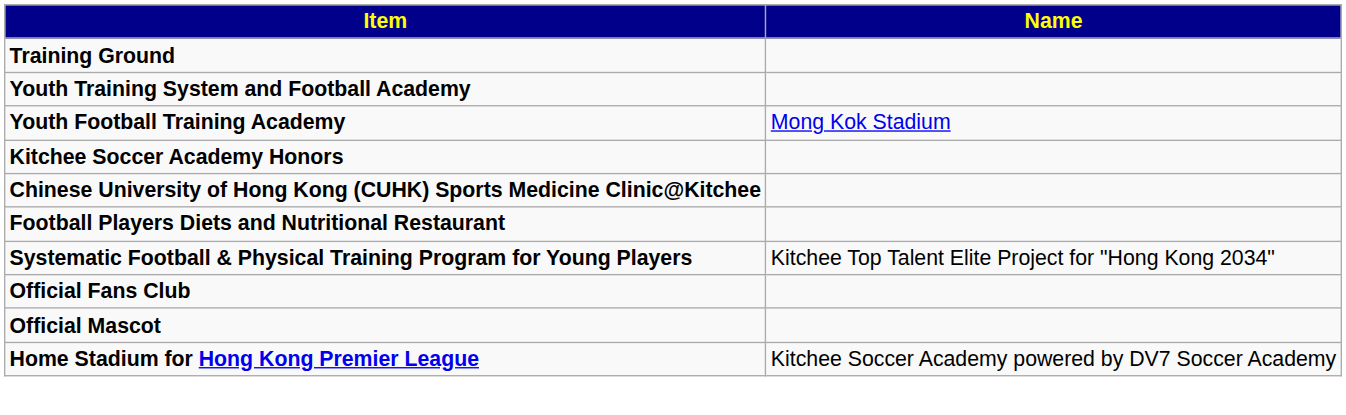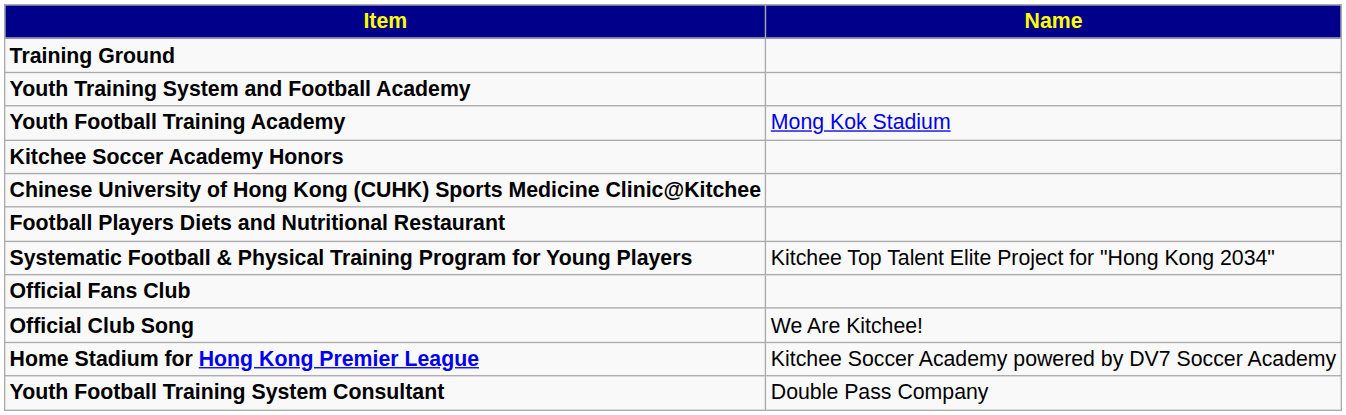 <table class="wikitable">
 <tr>
 <th style="color:yellow; background:#00008B;">Item</th>
 <th style="color:yellow; background:#00008B;">Name</th>
 </tr>
 <tr>
 <td><strong>Training Ground</strong></td>
 <td> </td>
 </tr>
 <tr>
 <td><strong>Youth Training System and Football Academy</strong></td>
 <td> </td>
 </tr>
 <tr>
 <td><strong>Youth Football Training Academy</strong></td>
 <td> <a href='#'>Mong Kok Stadium</a></td>
 </tr>
 <tr>
 <td><strong>Kitchee Soccer Academy Honors</strong></td>
 <td></td>
 </tr>
 <tr>
 <td><strong>Chinese University of Hong Kong (CUHK) Sports Medicine Clinic@Kitchee</strong></td>
 <td></td>
 </tr>
 <tr>
 <td><strong>Football Players Diets and Nutritional Restaurant</strong></td>
 <td> </td>
 </tr>
 <tr>
 <td><strong>Systematic Football & Physical Training Program for Young Players</strong></td>
 <td> Kitchee Top Talent Elite Project for "Hong Kong 2034"</td>
 </tr>
 <tr>
 <td><strong>Official Fans Club</strong></td>
 <td></td>
 </tr>
 <tr>
-<td><strong>Official Mascot</strong></td>
-<td></td>
+<td><strong>Official Club Song</strong></td>
+<td>We Are Kitchee!</td>
 </tr>
 <tr>
 <td><strong>Home Stadium for <a href='#'>Hong Kong Premier League</a></strong></td>
 <td> Kitchee Soccer Academy powered by  DV7 Soccer Academy</td>
 </tr>
+<tr>
+<td><strong>Youth Football Training System Consultant</strong></td>
+<td> Double Pass Company</td>
+</tr>
 </table>
